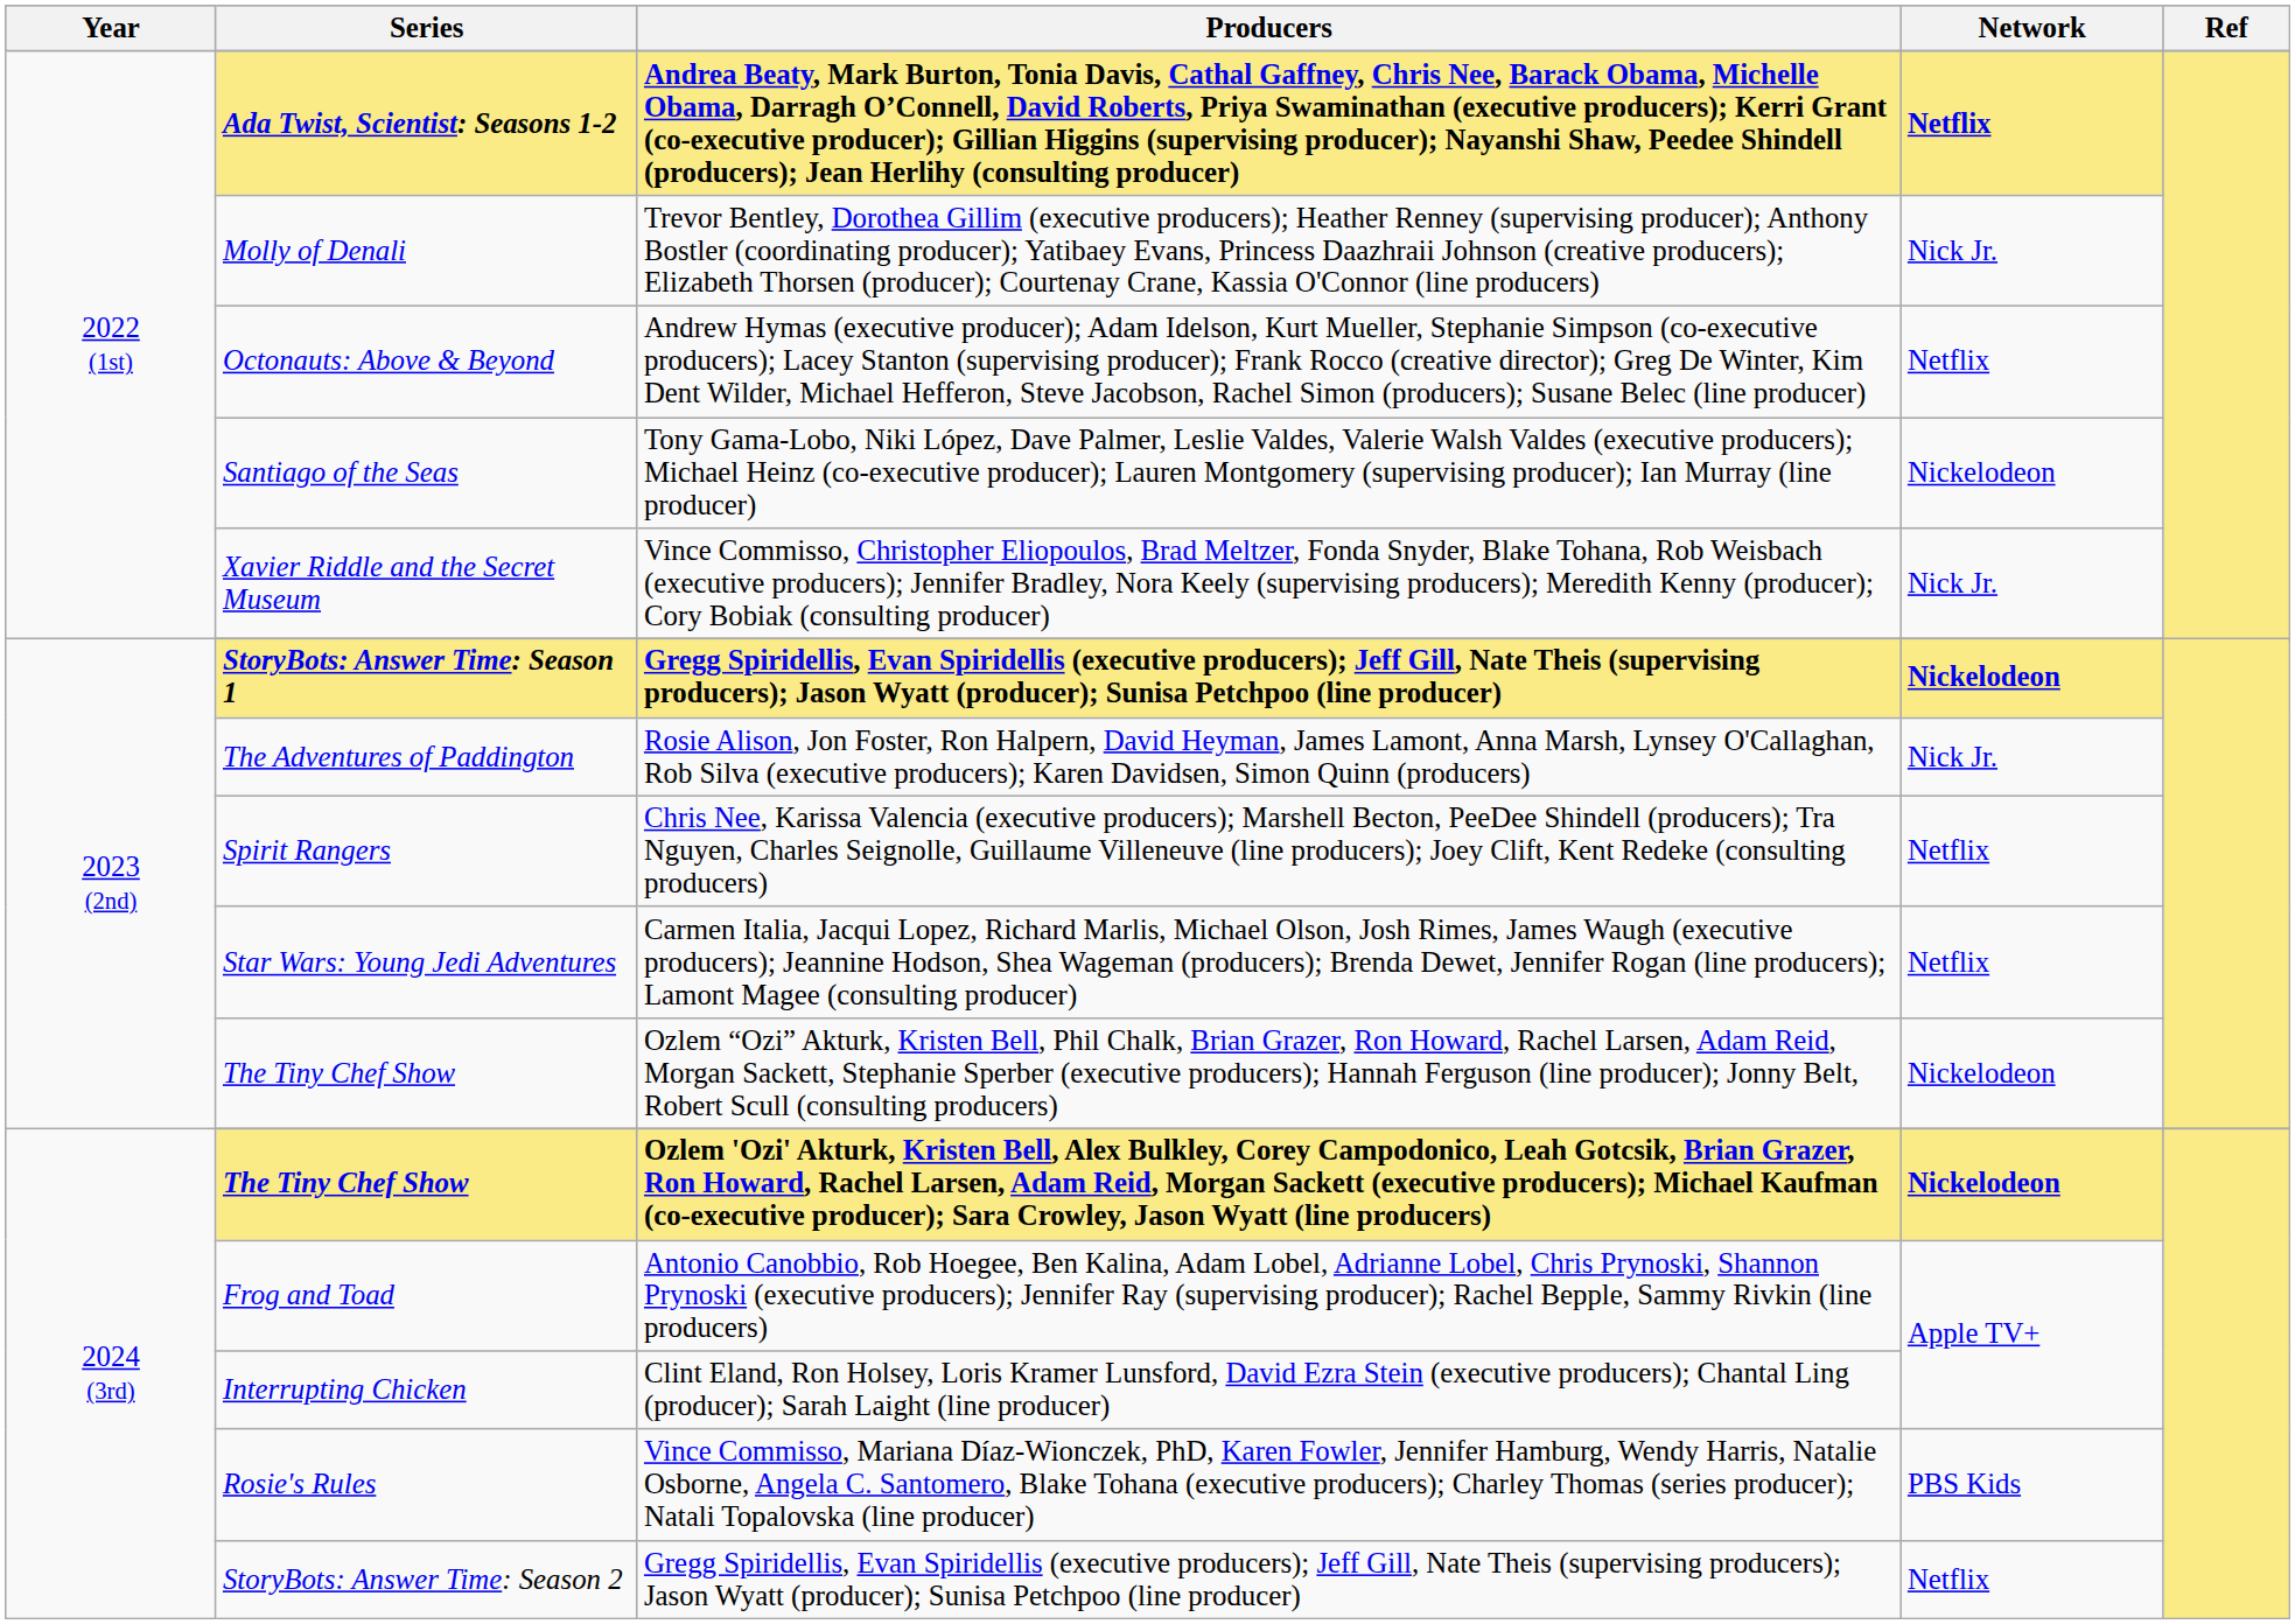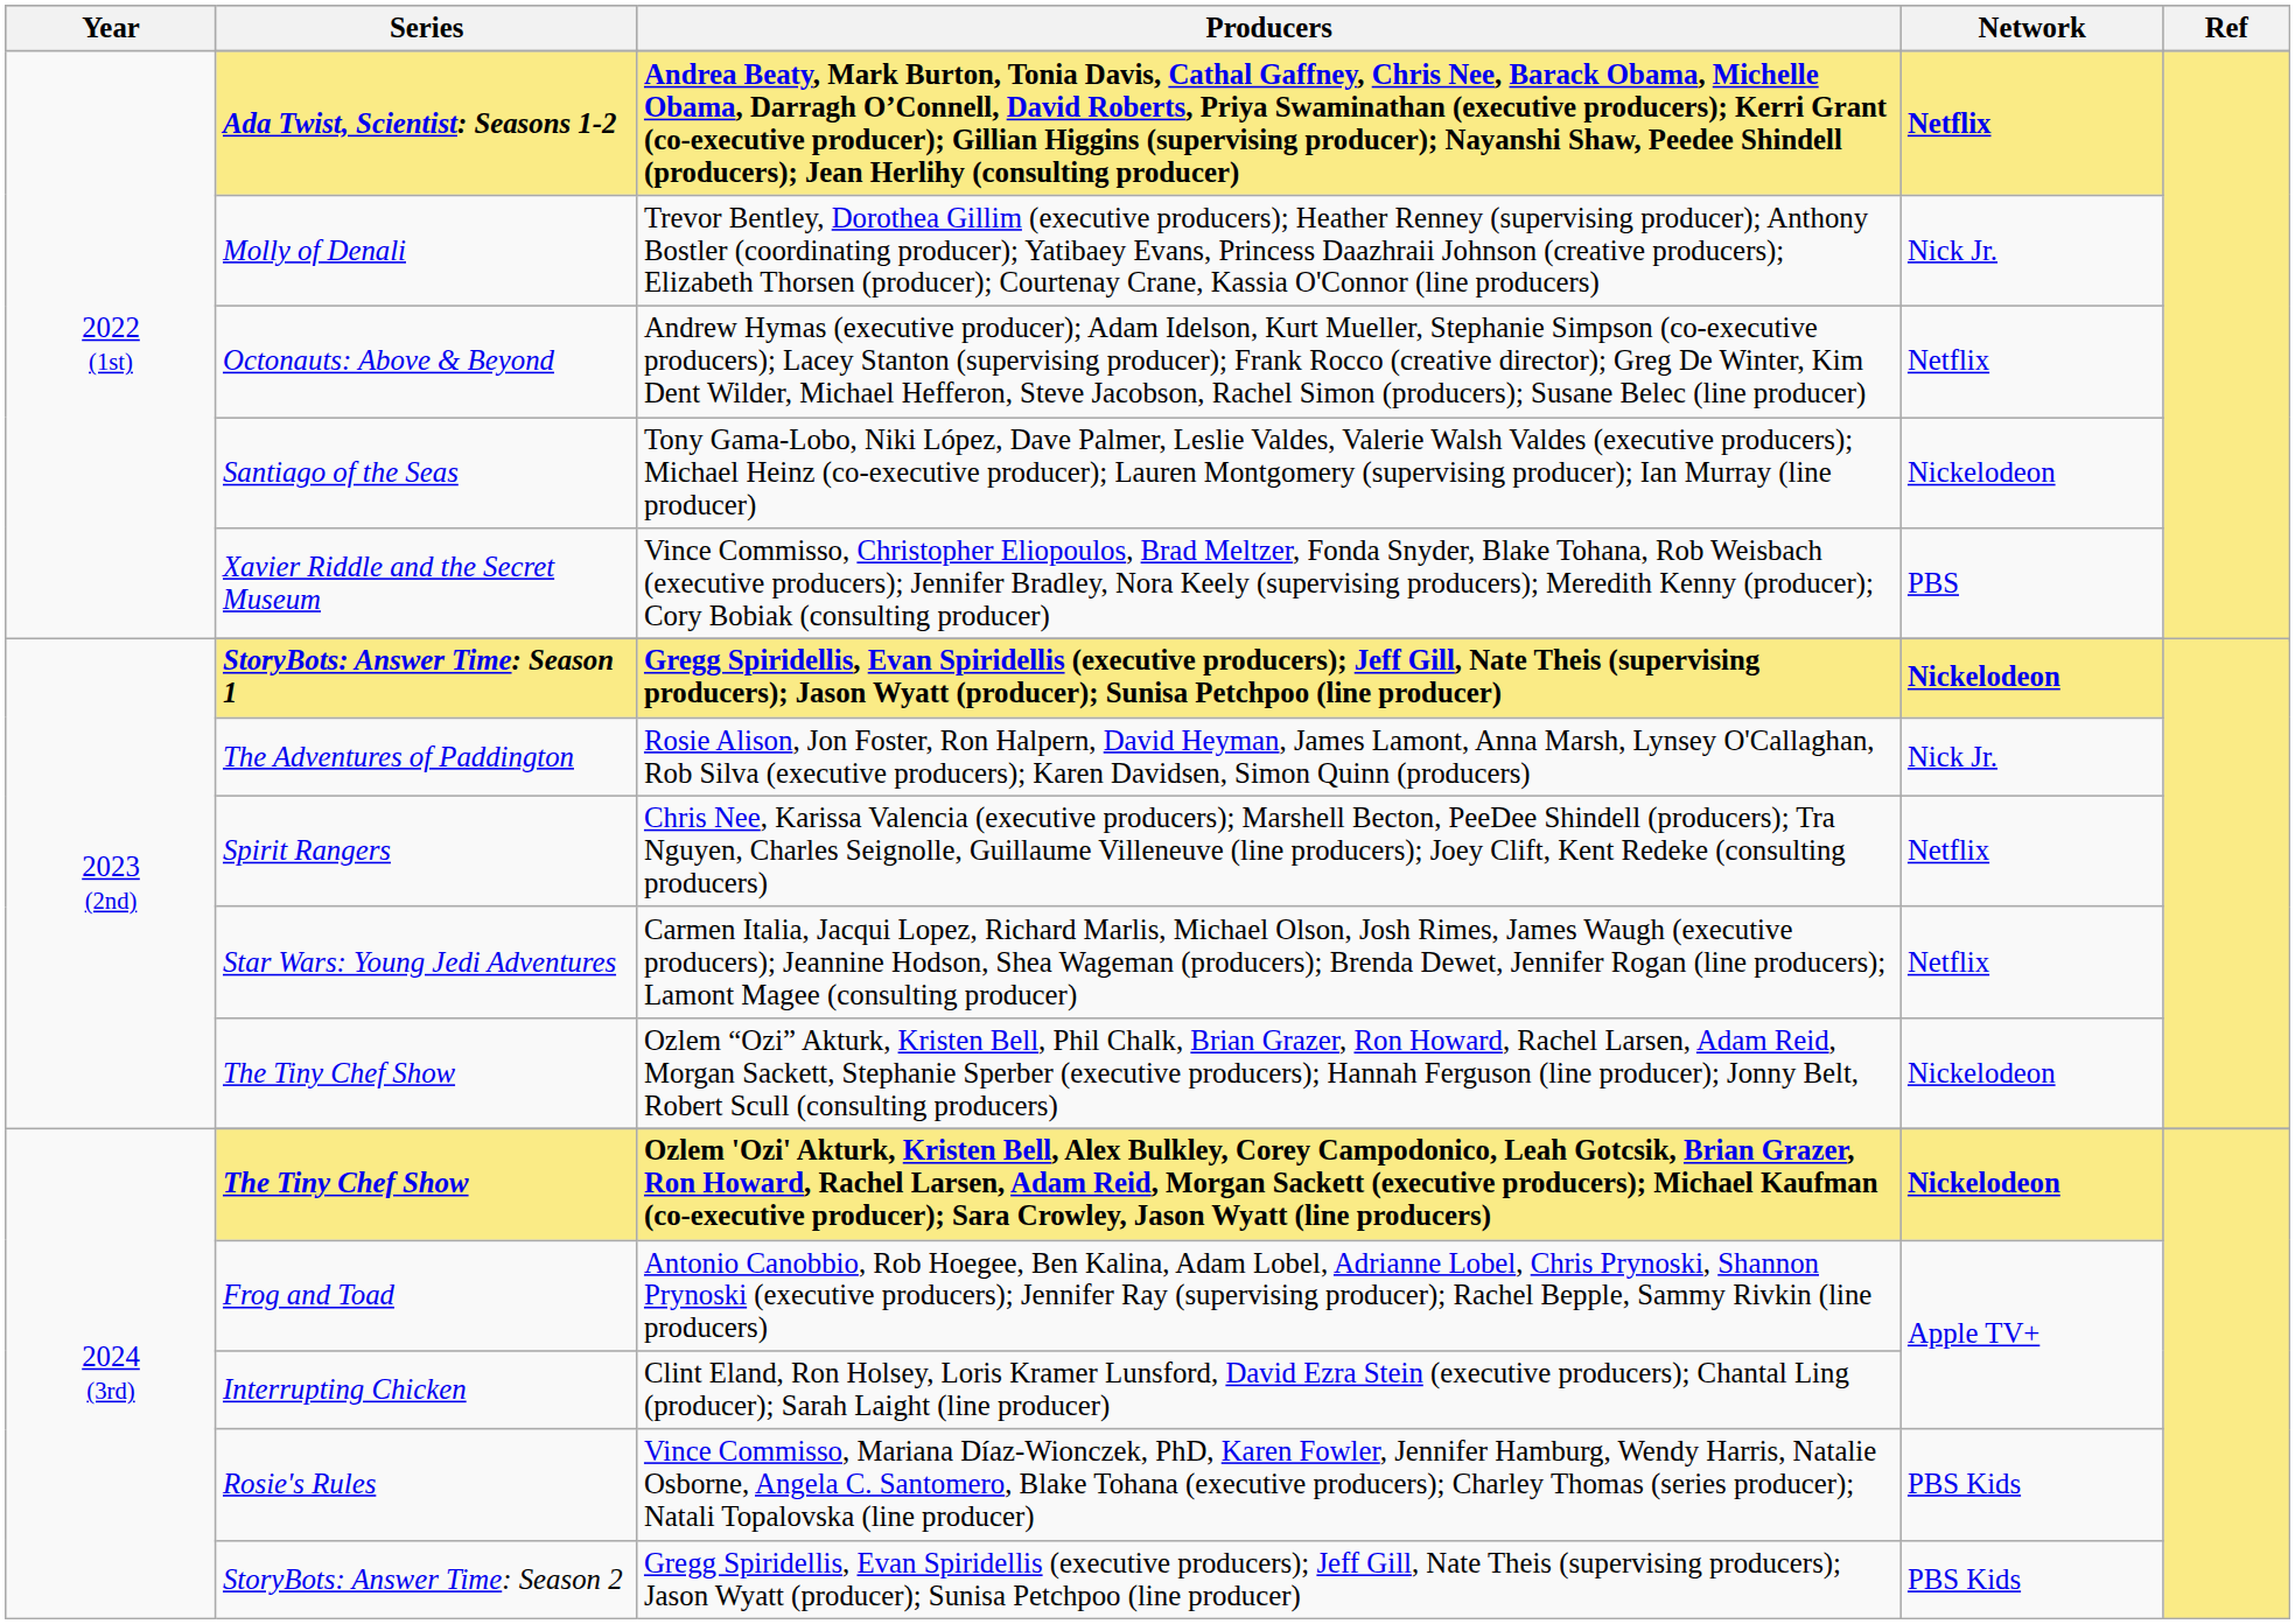 <table class="wikitable" style="width:100%">
 <tr bgcolor="#bebebe">
 <th width="5%">Year</th>
 <th width="10%">Series</th>
 <th width="30%">Producers</th>
 <th width="5%">Network</th>
 <th width="3%">Ref</th>
 </tr>
 <tr>
 <td rowspan=6 style="text-align:center"><a href='#'>2022</a><br><small><a href='#'>(1st)</a></small></td>
 </tr>
 <tr style="background:#FAEB86">
 <td><strong><em><a href='#'>Ada Twist, Scientist</a>: Seasons 1-2</em></strong></td>
 <td><strong><a href='#'>Andrea Beaty</a>, Mark Burton, Tonia Davis, <a href='#'>Cathal Gaffney</a>, <a href='#'>Chris Nee</a>, <a href='#'>Barack Obama</a>, <a href='#'>Michelle Obama</a>, Darragh O’Connell, <a href='#'>David Roberts</a>, Priya Swaminathan (executive producers); Kerri Grant (co-executive producer); Gillian Higgins (supervising producer); Nayanshi Shaw, Peedee Shindell (producers); Jean Herlihy (consulting producer)</strong></td>
 <td><strong><a href='#'>Netflix</a></strong></td>
 <td rowspan=6 style="text-align:center"></td>
 </tr>
 <tr>
 <td><em><a href='#'>Molly of Denali</a></em></td>
 <td>Trevor Bentley, <a href='#'>Dorothea Gillim</a> (executive producers); Heather Renney (supervising producer); Anthony Bostler (coordinating producer); Yatibaey Evans, Princess Daazhraii Johnson (creative producers); Elizabeth Thorsen (producer); Courtenay Crane, Kassia O'Connor (line producers)</td>
 <td><a href='#'>Nick Jr.</a></td>
 </tr>
 <tr>
 <td><em><a href='#'>Octonauts: Above & Beyond</a></em></td>
 <td>Andrew Hymas (executive producer); Adam Idelson, Kurt Mueller, Stephanie Simpson (co-executive producers); Lacey Stanton (supervising producer); Frank Rocco (creative director); Greg De Winter, Kim Dent Wilder, Michael Hefferon, Steve Jacobson, Rachel Simon (producers); Susane Belec (line producer)</td>
 <td><a href='#'>Netflix</a></td>
 </tr>
 <tr>
 <td><em><a href='#'>Santiago of the Seas</a></em></td>
 <td>Tony Gama-Lobo, Niki López, Dave Palmer, Leslie Valdes, Valerie Walsh Valdes (executive producers); Michael Heinz (co-executive producer); Lauren Montgomery (supervising producer); Ian Murray (line producer)</td>
 <td><a href='#'>Nickelodeon</a></td>
 </tr>
 <tr>
 <td><em><a href='#'>Xavier Riddle and the Secret Museum</a></em></td>
 <td>Vince Commisso, <a href='#'>Christopher Eliopoulos</a>, <a href='#'>Brad Meltzer</a>, Fonda Snyder, Blake Tohana, Rob Weisbach (executive producers); Jennifer Bradley, Nora Keely (supervising producers); Meredith Kenny (producer); Cory Bobiak (consulting producer)</td>
-<td><a href='#'>Nick Jr.</a></td>
+<td><a href='#'>PBS</a></td>
 </tr>
 <tr>
 <td rowspan=6 style="text-align:center"><a href='#'>2023</a><br><small><a href='#'>(2nd)</a></small></td>
 </tr>
 <tr style="background:#FAEB86">
 <td><strong><em><a href='#'>StoryBots: Answer Time</a>: Season 1</em></strong></td>
 <td><strong><a href='#'>Gregg Spiridellis</a>, <a href='#'>Evan Spiridellis</a> (executive producers); <a href='#'>Jeff Gill</a>, Nate Theis (supervising producers); Jason Wyatt (producer); Sunisa Petchpoo (line producer)</strong></td>
 <td><strong><a href='#'>Nickelodeon</a></strong></td>
 <td rowspan=5 style="text-align:center"></td>
 </tr>
 <tr>
 <td><em><a href='#'>The Adventures of Paddington</a></em></td>
 <td><a href='#'>Rosie Alison</a>, Jon Foster, Ron Halpern, <a href='#'>David Heyman</a>, James Lamont, Anna Marsh, Lynsey O'Callaghan, Rob Silva (executive producers); Karen Davidsen, Simon Quinn (producers)</td>
 <td><a href='#'>Nick Jr.</a></td>
 </tr>
 <tr>
 <td><em><a href='#'>Spirit Rangers</a></em></td>
 <td><a href='#'>Chris Nee</a>, Karissa Valencia (executive producers); Marshell Becton, PeeDee Shindell (producers); Tra Nguyen, Charles Seignolle, Guillaume Villeneuve (line producers); Joey Clift, Kent Redeke (consulting producers)</td>
 <td><a href='#'>Netflix</a></td>
 </tr>
 <tr>
 <td><em><a href='#'>Star Wars: Young Jedi Adventures</a></em></td>
 <td>Carmen Italia, Jacqui Lopez, Richard Marlis, Michael Olson, Josh Rimes, James Waugh (executive producers); Jeannine Hodson, Shea Wageman (producers); Brenda Dewet, Jennifer Rogan (line producers); Lamont Magee (consulting producer)</td>
 <td><a href='#'>Netflix</a></td>
 </tr>
 <tr>
 <td><em><a href='#'>The Tiny Chef Show</a></em></td>
 <td>Ozlem “Ozi” Akturk, <a href='#'>Kristen Bell</a>, Phil Chalk, <a href='#'>Brian Grazer</a>, <a href='#'>Ron Howard</a>, Rachel Larsen, <a href='#'>Adam Reid</a>, Morgan Sackett, Stephanie Sperber (executive producers); Hannah Ferguson (line producer); Jonny Belt, Robert Scull (consulting producers)</td>
 <td><a href='#'>Nickelodeon</a></td>
 </tr>
 <tr>
 <td rowspan=6 style="text-align:center"><a href='#'>2024</a><br><small><a href='#'>(3rd)</a></small></td>
 </tr>
 <tr style="background:#FAEB86">
 <td><strong><em><a href='#'>The Tiny Chef Show</a></em></strong></td>
 <td><strong>Ozlem 'Ozi' Akturk, <a href='#'>Kristen Bell</a>, Alex Bulkley, Corey Campodonico, Leah Gotcsik, <a href='#'>Brian Grazer</a>, <a href='#'>Ron Howard</a>, Rachel Larsen, <a href='#'>Adam Reid</a>, Morgan Sackett (executive producers); Michael Kaufman (co-executive producer); Sara Crowley, Jason Wyatt (line producers)</strong></td>
 <td><strong><a href='#'>Nickelodeon</a></strong></td>
 <td rowspan=5 style="text-align:center"></td>
 </tr>
 <tr>
 <td><em><a href='#'>Frog and Toad</a></em></td>
 <td><a href='#'>Antonio Canobbio</a>, Rob Hoegee, Ben Kalina, Adam Lobel, <a href='#'>Adrianne Lobel</a>, <a href='#'>Chris Prynoski</a>, <a href='#'>Shannon Prynoski</a> (executive producers); Jennifer Ray (supervising producer); Rachel Bepple, Sammy Rivkin (line producers)</td>
 <td rowspan=2><a href='#'>Apple TV+</a></td>
 </tr>
 <tr>
 <td><em><a href='#'>Interrupting Chicken</a></em></td>
 <td>Clint Eland, Ron Holsey, Loris Kramer Lunsford, <a href='#'>David Ezra Stein</a> (executive producers); Chantal Ling (producer); Sarah Laight (line producer)</td>
 </tr>
 <tr>
 <td><em><a href='#'>Rosie's Rules</a></em></td>
 <td><a href='#'>Vince Commisso</a>, Mariana Díaz-Wionczek, PhD, <a href='#'>Karen Fowler</a>, Jennifer Hamburg, Wendy Harris, Natalie Osborne, <a href='#'>Angela C. Santomero</a>, Blake Tohana (executive producers); Charley Thomas (series producer); Natali Topalovska (line producer)</td>
 <td><a href='#'>PBS Kids</a></td>
 </tr>
 <tr>
 <td><em><a href='#'>StoryBots: Answer Time</a>: Season 2</em></td>
 <td><a href='#'>Gregg Spiridellis</a>, <a href='#'>Evan Spiridellis</a> (executive producers); <a href='#'>Jeff Gill</a>, Nate Theis (supervising producers); Jason Wyatt (producer); Sunisa Petchpoo (line producer)</td>
-<td><a href='#'>Netflix</a></td>
+<td><a href='#'>PBS Kids</a></td>
 </tr>
 </table>
